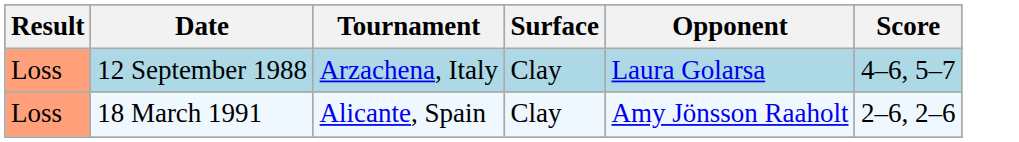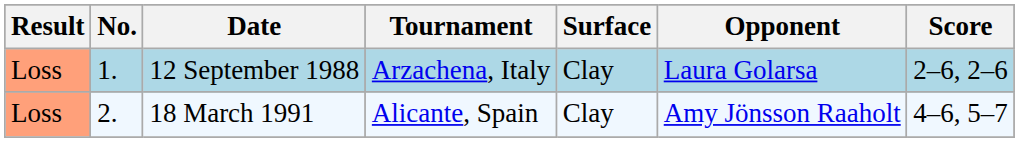 <table class="sortable wikitable" style="font-size:97%">
 <tr>
 <th>Result</th>
+<th>No.</th>
 <th>Date</th>
 <th>Tournament</th>
 <th>Surface</th>
 <th>Opponent</th>
 <th>Score</th>
 </tr>
 <tr bgcolor="lightblue">
 <td style="background:#ffa07a;">Loss</td>
+<td>1.</td>
 <td>12 September 1988</td>
 <td><a href='#'>Arzachena</a>, Italy</td>
 <td>Clay</td>
 <td> <a href='#'>Laura Golarsa</a></td>
-<td>4–6, 5–7</td>
+<td>2–6, 2–6</td>
 </tr>
 <tr bgcolor="#f0f8ff">
 <td style="background:#ffa07a;">Loss</td>
+<td>2.</td>
 <td>18 March 1991</td>
 <td><a href='#'>Alicante</a>, Spain</td>
 <td>Clay</td>
 <td> <a href='#'>Amy Jönsson Raaholt</a></td>
-<td>2–6, 2–6</td>
+<td>4–6, 5–7</td>
 </tr>
 </table>
